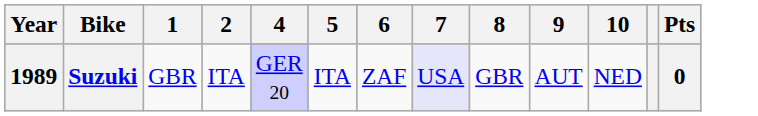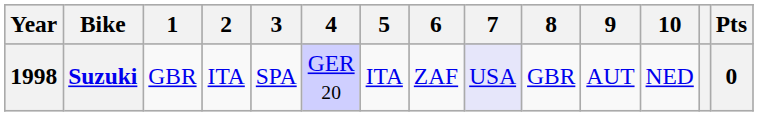 <table class="wikitable" style="text-align:center; font-size:90%">
 <tr>
 <th>Year</th>
 <th>Bike</th>
 <th>1</th>
 <th>2</th>
+<th>3</th>
 <th>4</th>
 <th>5</th>
 <th>6</th>
 <th>7</th>
 <th>8</th>
 <th>9</th>
 <th>10</th>
 <th></th>
 <th>Pts</th>
 </tr>
 <tr>
-<th>1989</th>
+<th>1998</th>
 <th><a href='#'>Suzuki</a></th>
 <td><a href='#'>GBR</a></td>
 <td><a href='#'>ITA</a></td>
+<td><a href='#'>SPA</a></td>
 <td style="background:#CFCFFF;"><a href='#'>GER</a><br><small>20</small></td>
 <td><a href='#'>ITA</a></td>
 <td><a href='#'>ZAF</a></td>
 <td style="background: lavender;"><a href='#'>USA</a></td>
 <td><a href='#'>GBR</a></td>
 <td><a href='#'>AUT</a></td>
 <td><a href='#'>NED</a></td>
 <th></th>
 <th>0</th>
 </tr>
 </table>
